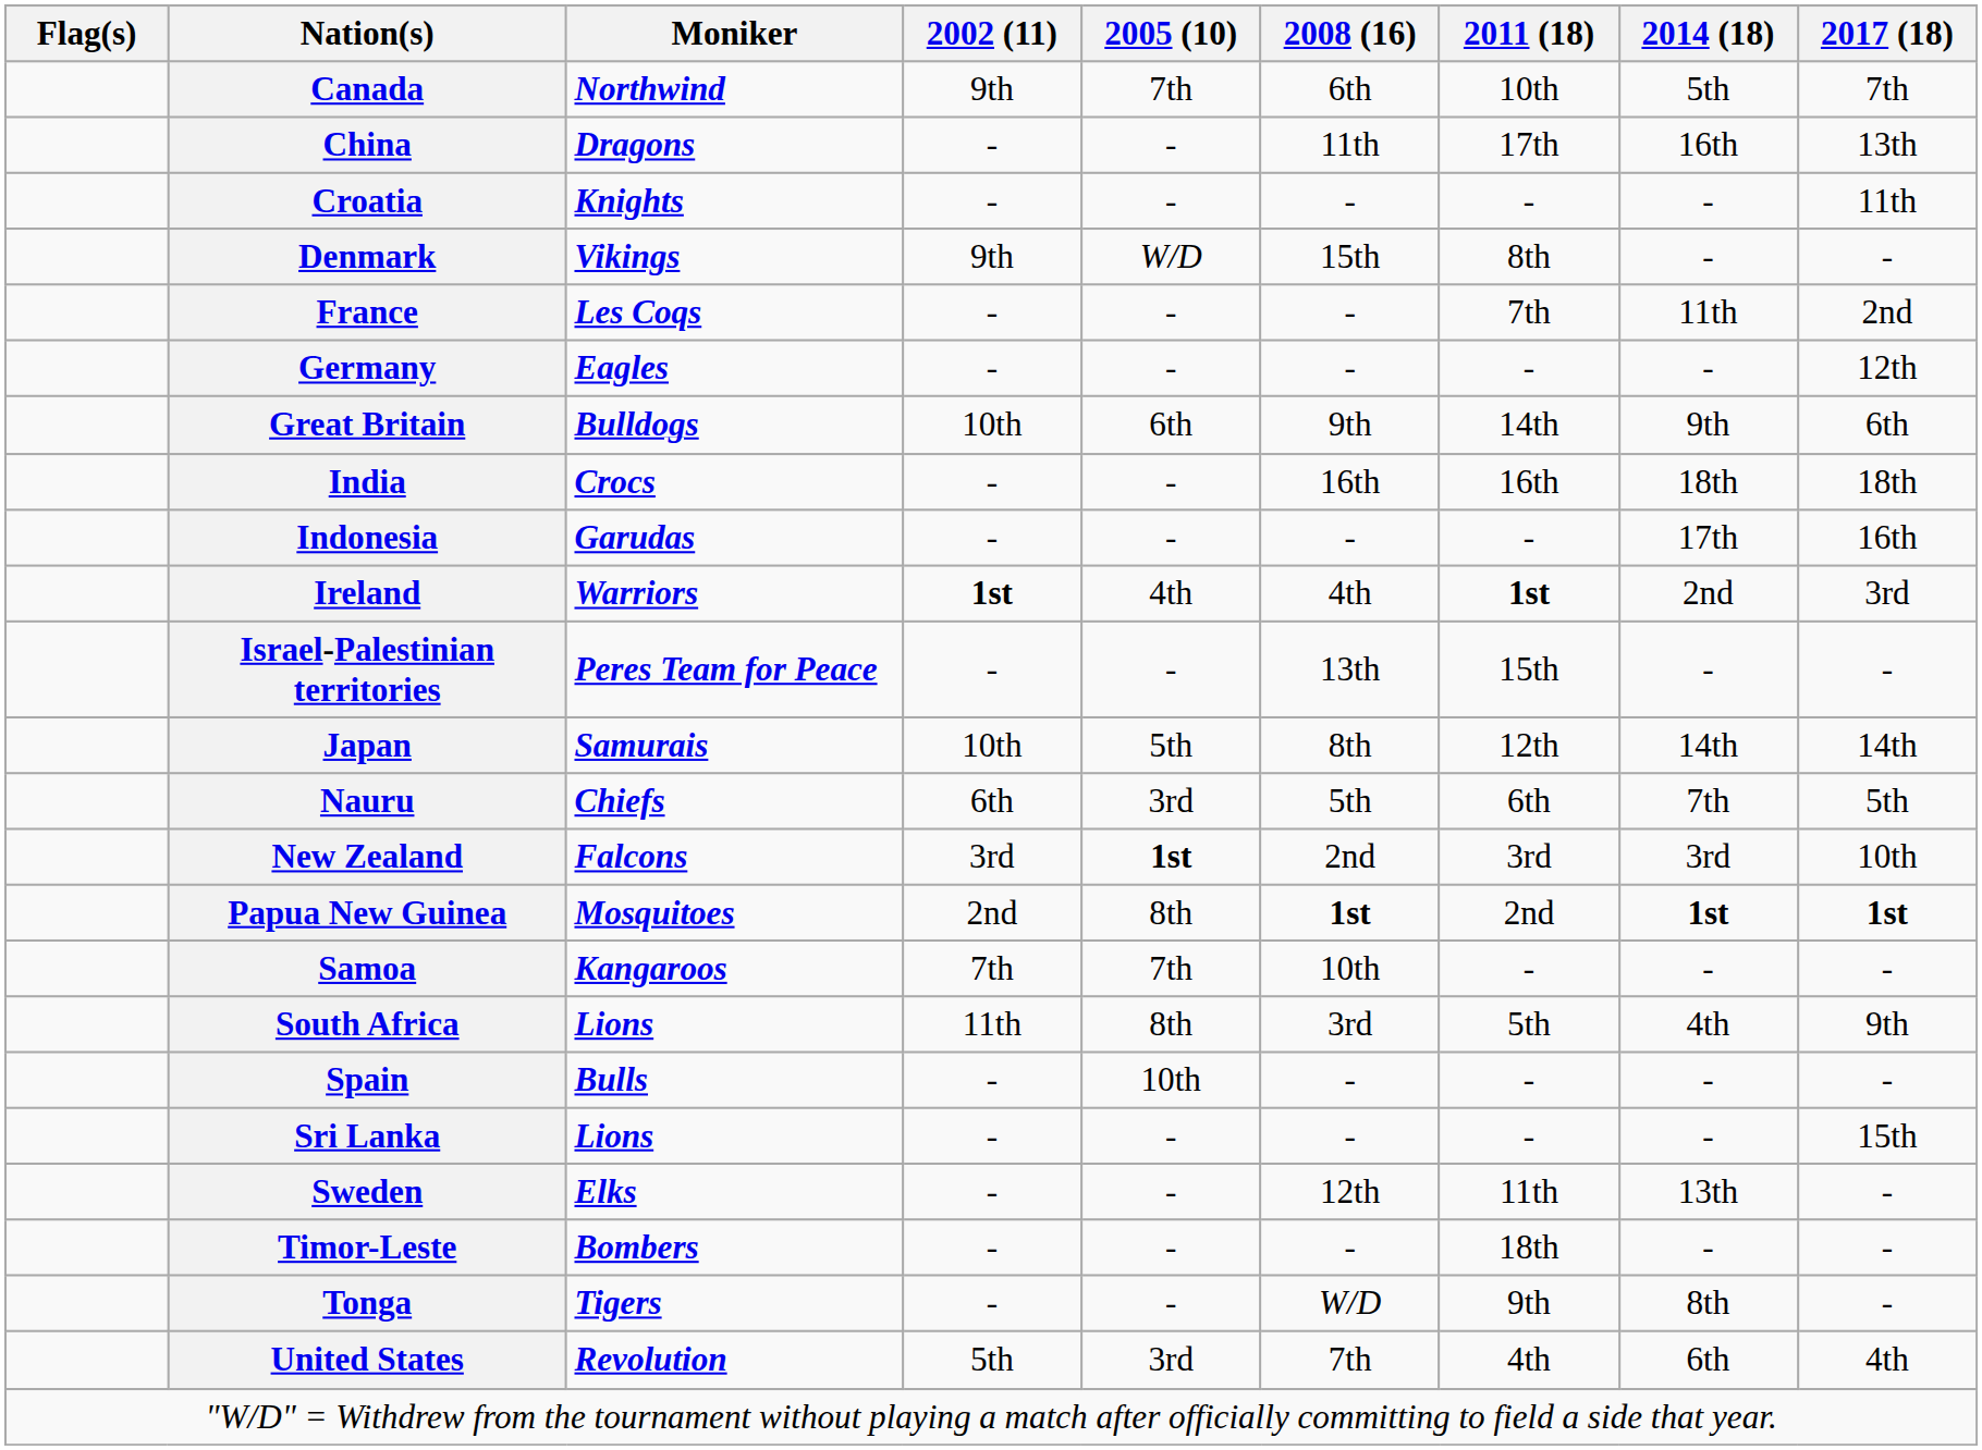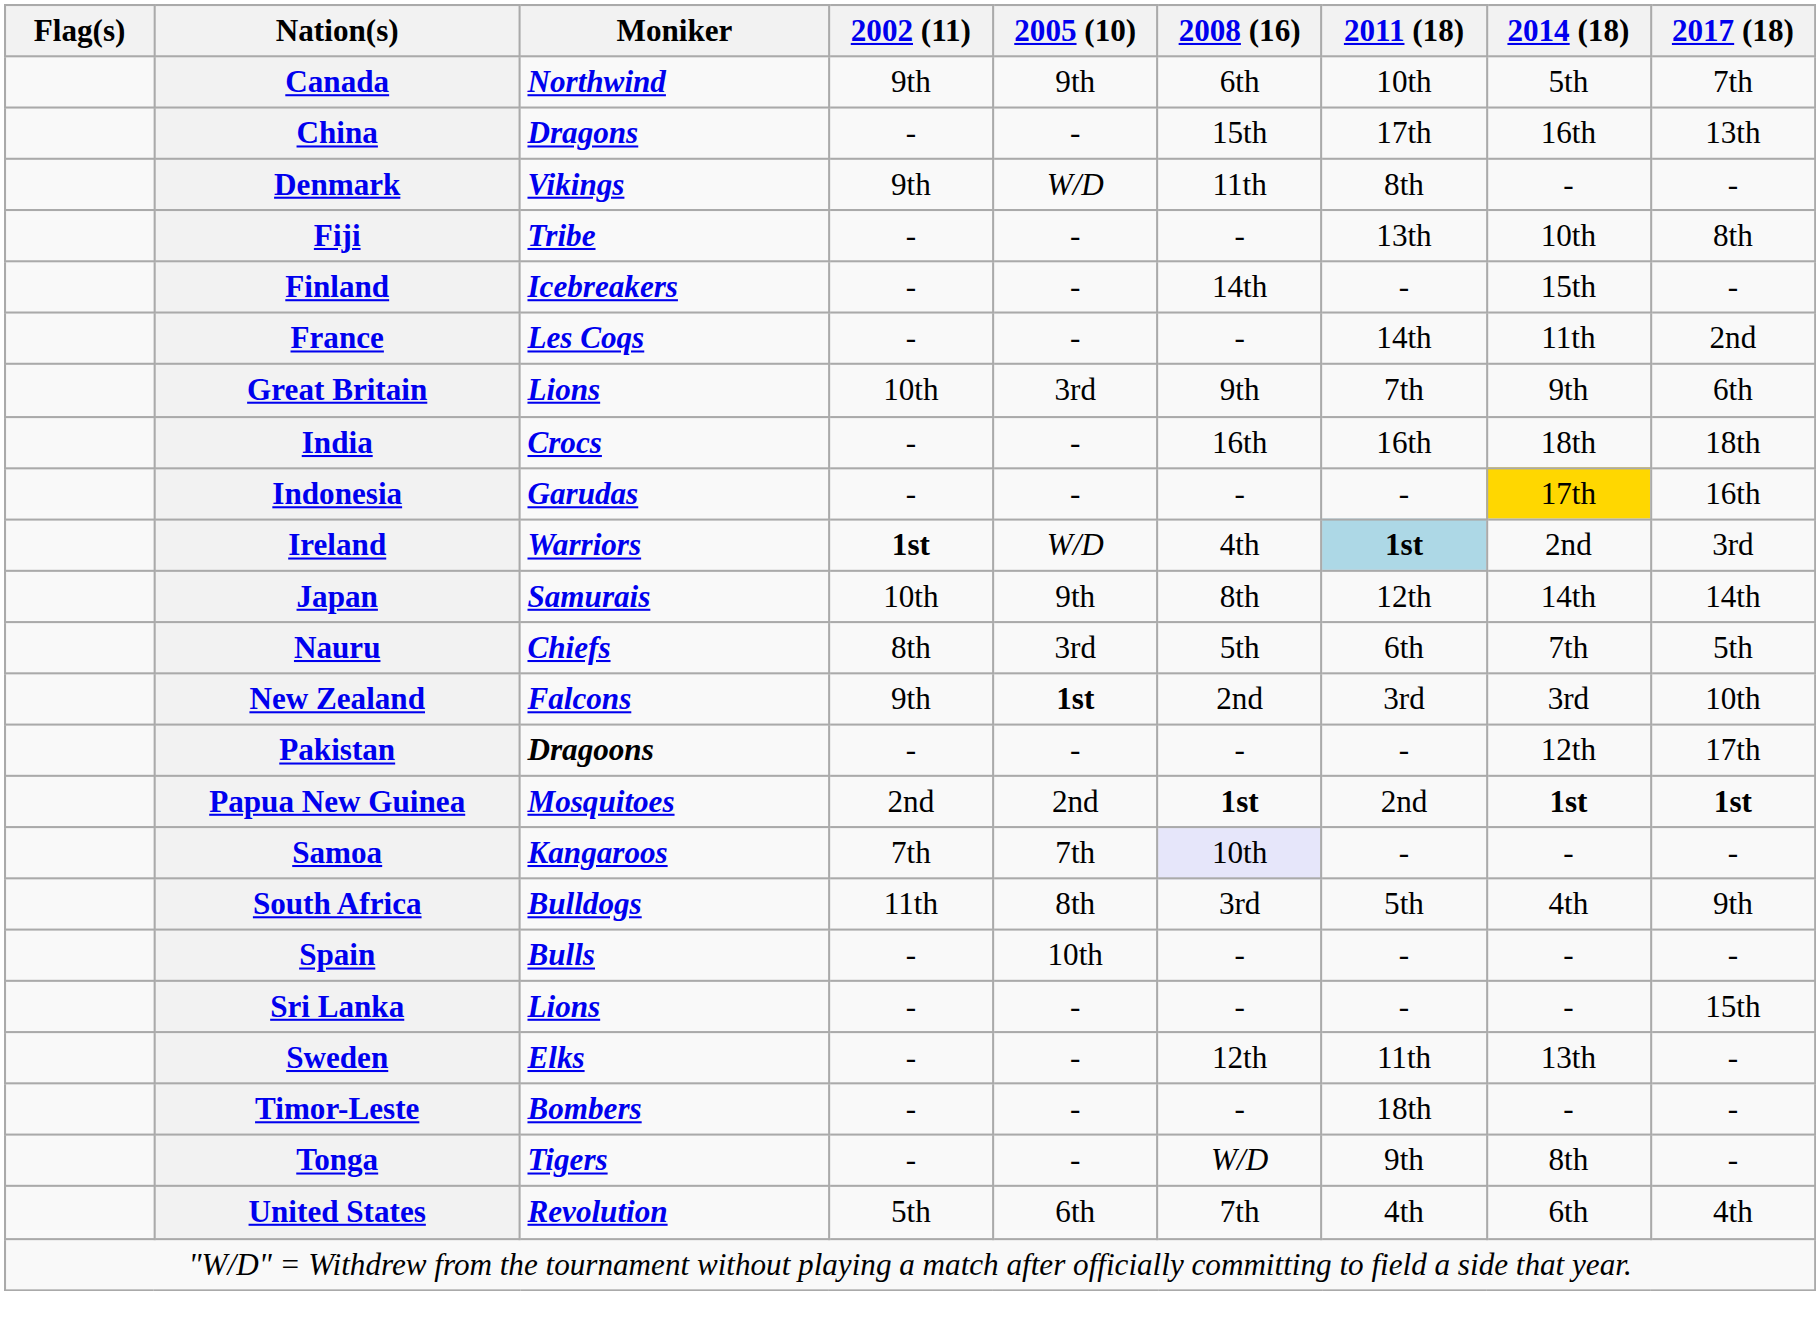 <table class="wikitable sortable" style="width:100%; text-align:left;font-size:95%;">
 <tr>
 <th width="020">Flag(s)</th>
 <th width="120">Nation(s)</th>
 <th width="100">Moniker</th>
 <th width="50"><a href='#'>2002</a> (11)</th>
 <th width="50"><a href='#'>2005</a> (10)</th>
 <th width="50"><a href='#'>2008</a> (16)</th>
 <th width="50"><a href='#'>2011</a> (18)</th>
 <th width="50"><a href='#'>2014</a> (18)</th>
 <th width="50"><a href='#'>2017</a> (18)</th>
 </tr>
 <tr>
 <td style="text-align:center;"></td>
 <th><a href='#'>Canada</a></th>
 <td><strong><em><a href='#'>Northwind</a></em></strong></td>
 <td style="text-align:center;">9th</td>
-<td style="text-align:center;">7th</td>
+<td style="text-align:center;">9th</td>
 <td style="text-align:center;">6th</td>
 <td style="text-align:center;">10th</td>
 <td style="text-align:center;">5th</td>
 <td style="text-align:center;">7th</td>
 </tr>
 <tr>
 <td style="text-align:center;"></td>
 <th><a href='#'>China</a></th>
 <td><strong><em><a href='#'>Dragons</a></em></strong></td>
 <td style="text-align:center;">-</td>
 <td style="text-align:center;">-</td>
-<td style="text-align:center;">11th</td>
+<td style="text-align:center;">15th</td>
 <td style="text-align:center;">17th</td>
 <td style="text-align:center;">16th</td>
 <td style="text-align:center;">13th</td>
-</tr>
-<tr>
-<td style="text-align:center;"></td>
-<th><a href='#'>Croatia</a></th>
-<td><strong><em><a href='#'>Knights</a></em></strong></td>
-<td style="text-align:center;">-</td>
-<td style="text-align:center;">-</td>
-<td style="text-align:center;">-</td>
-<td style="text-align:center;">-</td>
-<td style="text-align:center;">-</td>
-<td style="text-align:center;">11th</td>
 </tr>
 <tr>
 <td style="text-align:center;"></td>
 <th><a href='#'>Denmark</a></th>
 <td><strong><em><a href='#'>Vikings</a></em></strong></td>
 <td style="text-align:center;">9th</td>
 <td style="text-align:center;"><em>W/D</em></td>
-<td style="text-align:center;">15th</td>
+<td style="text-align:center;">11th</td>
 <td style="text-align:center;">8th</td>
 <td style="text-align:center;">-</td>
+<td style="text-align:center;">-</td>
+</tr>
+<tr>
+<td style="text-align:center;"></td>
+<th><a href='#'>Fiji</a></th>
+<td><strong><em><a href='#'>Tribe</a></em></strong></td>
+<td style="text-align:center;">-</td>
+<td style="text-align:center;">-</td>
+<td style="text-align:center;">-</td>
+<td style="text-align:center;">13th</td>
+<td style="text-align:center;">10th</td>
+<td style="text-align:center;">8th</td>
+</tr>
+<tr>
+<td style="text-align:center;"></td>
+<th><a href='#'>Finland</a></th>
+<td><strong><em><a href='#'>Icebreakers</a></em></strong></td>
+<td style="text-align:center;">-</td>
+<td style="text-align:center;">-</td>
+<td style="text-align:center;">14th</td>
+<td style="text-align:center;">-</td>
+<td style="text-align:center;">15th</td>
 <td style="text-align:center;">-</td>
 </tr>
 <tr>
 <td style="text-align:center;"></td>
 <th><a href='#'>France</a></th>
 <td><strong><em><a href='#'>Les Coqs</a></em></strong></td>
 <td style="text-align:center;">-</td>
 <td style="text-align:center;">-</td>
 <td style="text-align:center;">-</td>
-<td style="text-align:center;">7th</td>
+<td style="text-align:center;">14th</td>
 <td style="text-align:center;">11th</td>
 <td style="text-align:center;">2nd</td>
 </tr>
 <tr>
 <td style="text-align:center;"></td>
-<th><a href='#'>Germany</a></th>
-<td><strong><em><a href='#'>Eagles</a></em></strong></td>
-<td style="text-align:center;">-</td>
-<td style="text-align:center;">-</td>
-<td style="text-align:center;">-</td>
-<td style="text-align:center;">-</td>
-<td style="text-align:center;">-</td>
-<td style="text-align:center;">12th</td>
-</tr>
-<tr>
-<td style="text-align:center;"></td>
 <th><a href='#'>Great Britain</a></th>
-<td><strong><em><a href='#'>Bulldogs</a></em></strong></td>
+<td><strong><em><a href='#'>Lions</a></em></strong></td>
 <td style="text-align:center;">10th</td>
-<td style="text-align:center;">6th</td>
+<td style="text-align:center;">3rd</td>
 <td style="text-align:center;">9th</td>
-<td style="text-align:center;">14th</td>
+<td style="text-align:center;">7th</td>
 <td style="text-align:center;">9th</td>
 <td style="text-align:center;">6th</td>
 </tr>
 <tr>
 <td style="text-align:center;"></td>
 <th><a href='#'>India</a></th>
 <td><strong><em><a href='#'>Crocs</a></em></strong></td>
 <td style="text-align:center;">-</td>
 <td style="text-align:center;">-</td>
 <td style="text-align:center;">16th</td>
 <td style="text-align:center;">16th</td>
 <td style="text-align:center;">18th</td>
 <td style="text-align:center;">18th</td>
 </tr>
 <tr>
 <td style="text-align:center;"></td>
 <th><a href='#'>Indonesia</a></th>
 <td><strong><em><a href='#'>Garudas</a></em></strong></td>
 <td style="text-align:center;">-</td>
 <td style="text-align:center;">-</td>
 <td style="text-align:center;">-</td>
 <td style="text-align:center;">-</td>
-<td style="text-align:center;">17th</td>
+<td style="background: gold; text-align:center;">17th</td>
 <td style="text-align:center;">16th</td>
 </tr>
 <tr>
 <td style="text-align:center;"></td>
 <th><a href='#'>Ireland</a></th>
 <td><strong><em><a href='#'>Warriors</a></em></strong></td>
 <td style="text-align:center;"><strong>1st</strong></td>
+<td style="text-align:center;"><em>W/D</em></td>
 <td style="text-align:center;">4th</td>
-<td style="text-align:center;">4th</td>
-<td style="text-align:center;"><strong>1st</strong></td>
+<td style="background: lightblue; text-align:center;"><strong>1st</strong></td>
 <td style="text-align:center;">2nd</td>
 <td style="text-align:center;">3rd</td>
-</tr>
-<tr>
-<td style="text-align:center;"></td>
-<th><a href='#'>Israel</a>-<a href='#'>Palestinian territories</a></th>
-<td><strong><em><a href='#'>Peres Team for Peace</a></em></strong></td>
-<td style="text-align:center;">-</td>
-<td style="text-align:center;">-</td>
-<td style="text-align:center;">13th</td>
-<td style="text-align:center;">15th</td>
-<td style="text-align:center;">-</td>
-<td style="text-align:center;">-</td>
 </tr>
 <tr>
 <td style="text-align:center;"></td>
 <th><a href='#'>Japan</a></th>
 <td><strong><em><a href='#'>Samurais</a></em></strong></td>
 <td style="text-align:center;">10th</td>
-<td style="text-align:center;">5th</td>
+<td style="text-align:center;">9th</td>
 <td style="text-align:center;">8th</td>
 <td style="text-align:center;">12th</td>
 <td style="text-align:center;">14th</td>
 <td style="text-align:center;">14th</td>
 </tr>
 <tr>
 <td style="text-align:center;"></td>
 <th><a href='#'>Nauru</a></th>
 <td><strong><em><a href='#'>Chiefs</a></em></strong></td>
-<td style="text-align:center;">6th</td>
+<td style="text-align:center;">8th</td>
 <td style="text-align:center;">3rd</td>
 <td style="text-align:center;">5th</td>
 <td style="text-align:center;">6th</td>
 <td style="text-align:center;">7th</td>
 <td style="text-align:center;">5th</td>
 </tr>
 <tr>
 <td style="text-align:center;"></td>
 <th><a href='#'>New Zealand</a></th>
 <td><strong><em><a href='#'>Falcons</a></em></strong></td>
-<td style="text-align:center;">3rd</td>
+<td style="text-align:center;">9th</td>
 <td style="text-align:center;"><strong>1st</strong></td>
 <td style="text-align:center;">2nd</td>
 <td style="text-align:center;">3rd</td>
 <td style="text-align:center;">3rd</td>
 <td style="text-align:center;">10th</td>
 </tr>
 <tr>
 <td style="text-align:center;"></td>
+<th><a href='#'>Pakistan</a></th>
+<td><strong><em>Dragoons</em></strong></td>
+<td style="text-align:center;">-</td>
+<td style="text-align:center;">-</td>
+<td style="text-align:center;">-</td>
+<td style="text-align:center;">-</td>
+<td style="text-align:center;">12th</td>
+<td style="text-align:center;">17th</td>
+</tr>
+<tr>
+<td style="text-align:center;"></td>
 <th><a href='#'>Papua New Guinea</a></th>
 <td><strong><em><a href='#'>Mosquitoes</a></em></strong></td>
 <td style="text-align:center;">2nd</td>
-<td style="text-align:center;">8th</td>
+<td style="text-align:center;">2nd</td>
 <td style="text-align:center;"><strong>1st</strong></td>
 <td style="text-align:center;">2nd</td>
 <td style="text-align:center;"><strong>1st</strong></td>
 <td style="text-align:center;"><strong>1st</strong></td>
 </tr>
 <tr>
 <td style="text-align:center;"></td>
 <th><a href='#'>Samoa</a></th>
 <td><strong><em><a href='#'>Kangaroos</a></em></strong></td>
 <td style="text-align:center;">7th</td>
 <td style="text-align:center;">7th</td>
-<td style="text-align:center;">10th</td>
+<td style="background: lavender; text-align:center;">10th</td>
 <td style="text-align:center;">-</td>
 <td style="text-align:center;">-</td>
 <td style="text-align:center;">-</td>
 </tr>
 <tr>
 <td style="text-align:center;"></td>
 <th><a href='#'>South Africa</a></th>
-<td><strong><em><a href='#'>Lions</a></em></strong></td>
+<td><strong><em><a href='#'>Bulldogs</a></em></strong></td>
 <td style="text-align:center;">11th</td>
 <td style="text-align:center;">8th</td>
 <td style="text-align:center;">3rd</td>
 <td style="text-align:center;">5th</td>
 <td style="text-align:center;">4th</td>
 <td style="text-align:center;">9th</td>
 </tr>
 <tr>
 <td style="text-align:center;"></td>
 <th><a href='#'>Spain</a></th>
 <td><strong><em><a href='#'>Bulls</a></em></strong></td>
 <td style="text-align:center;">-</td>
 <td style="text-align:center;">10th</td>
 <td style="text-align:center;">-</td>
 <td style="text-align:center;">-</td>
 <td style="text-align:center;">-</td>
 <td style="text-align:center;">-</td>
 </tr>
 <tr>
 <td style="text-align:center;"></td>
 <th><a href='#'>Sri Lanka</a></th>
 <td><strong><em><a href='#'>Lions</a></em></strong></td>
 <td style="text-align:center;">-</td>
 <td style="text-align:center;">-</td>
 <td style="text-align:center;">-</td>
 <td style="text-align:center;">-</td>
 <td style="text-align:center;">-</td>
 <td style="text-align:center;">15th</td>
 </tr>
 <tr>
 <td style="text-align:center;"></td>
 <th><a href='#'>Sweden</a></th>
 <td><strong><em><a href='#'>Elks</a></em></strong></td>
 <td style="text-align:center;">-</td>
 <td style="text-align:center;">-</td>
 <td style="text-align:center;">12th</td>
 <td style="text-align:center;">11th</td>
 <td style="text-align:center;">13th</td>
 <td style="text-align:center;">-</td>
 </tr>
 <tr>
 <td style="text-align:center;"></td>
 <th><a href='#'>Timor-Leste</a></th>
 <td><strong><em><a href='#'>Bombers</a></em></strong></td>
 <td style="text-align:center;">-</td>
 <td style="text-align:center;">-</td>
 <td style="text-align:center;">-</td>
 <td style="text-align:center;">18th</td>
 <td style="text-align:center;">-</td>
 <td style="text-align:center;">-</td>
 </tr>
 <tr>
 <td style="text-align:center;"></td>
 <th><a href='#'>Tonga</a></th>
 <td><strong><em><a href='#'>Tigers</a></em></strong></td>
 <td style="text-align:center;">-</td>
 <td style="text-align:center;">-</td>
 <td style="text-align:center;"><em>W/D</em></td>
 <td style="text-align:center;">9th</td>
 <td style="text-align:center;">8th</td>
 <td style="text-align:center;">-</td>
 </tr>
 <tr>
 <td style="text-align:center;"></td>
 <th><a href='#'>United States</a></th>
 <td><strong><em><a href='#'>Revolution</a></em></strong></td>
 <td style="text-align:center;">5th</td>
-<td style="text-align:center;">3rd</td>
+<td style="text-align:center;">6th</td>
 <td style="text-align:center;">7th</td>
 <td style="text-align:center;">4th</td>
 <td style="text-align:center;">6th</td>
 <td style="text-align:center;">4th</td>
 </tr>
 <tr>
 <td colspan="9" align="center"><em>"W/D" = Withdrew from the tournament without playing a match after officially committing to field a side that year.</em></td>
 </tr>
 </table>
